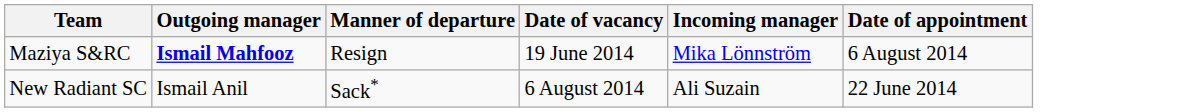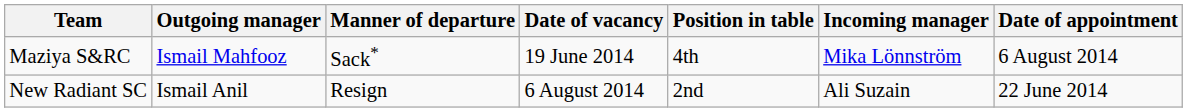 <table class="wikitable sortable">
 <tr>
 <th>Team</th>
 <th>Outgoing manager</th>
 <th>Manner of departure</th>
 <th>Date of vacancy</th>
+<th>Position in table</th>
 <th>Incoming manager</th>
 <th>Date of appointment</th>
 </tr>
 <tr>
 <td>Maziya S&RC</td>
-<td><strong> <a href='#'>Ismail Mahfooz</a></strong></td>
-<td>Resign</td>
+<td> <a href='#'>Ismail Mahfooz</a></td>
+<td>Sack<sup>*</sup></td>
 <td>19 June 2014</td>
+<td>4th</td>
 <td> <a href='#'>Mika Lönnström</a></td>
 <td>6 August 2014</td>
 </tr>
 <tr>
 <td>New Radiant SC</td>
 <td> Ismail Anil</td>
-<td>Sack<sup>*</sup></td>
+<td>Resign</td>
 <td>6 August 2014</td>
+<td>2nd</td>
 <td> Ali Suzain</td>
 <td>22 June 2014</td>
 </tr>
 </table>
